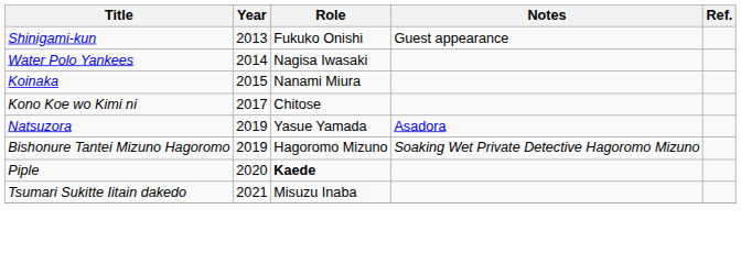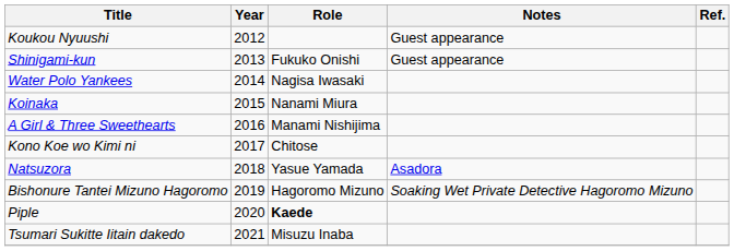 <table class="wikitable sortable">
 <tr>
 <th>Title</th>
 <th>Year</th>
 <th>Role</th>
 <th class="unsortable">Notes</th>
 <th class="unsortable">Ref.</th>
+</tr>
+<tr>
+<td><em>Koukou Nyuushi</em></td>
+<td>2012</td>
+<td></td>
+<td>Guest appearance</td>
+<td></td>
 </tr>
 <tr>
 <td><em><a href='#'>Shinigami-kun</a></em></td>
 <td>2013</td>
 <td>Fukuko Onishi</td>
 <td>Guest appearance</td>
 <td></td>
 </tr>
 <tr>
 <td><em><a href='#'>Water Polo Yankees</a></em></td>
 <td>2014</td>
 <td>Nagisa Iwasaki</td>
 <td></td>
 <td></td>
 </tr>
 <tr>
 <td><em><a href='#'>Koinaka</a></em></td>
 <td>2015</td>
 <td>Nanami Miura</td>
 <td></td>
 <td></td>
 </tr>
 <tr>
+<td><em><a href='#'>A Girl & Three Sweethearts</a></em></td>
+<td>2016</td>
+<td>Manami Nishijima</td>
+<td></td>
+<td></td>
+</tr>
+<tr>
 <td><em>Kono Koe wo Kimi ni</em></td>
 <td>2017</td>
 <td>Chitose</td>
 <td></td>
 <td></td>
 </tr>
 <tr>
 <td><em><a href='#'>Natsuzora</a></em></td>
-<td>2019</td>
+<td>2018</td>
 <td>Yasue Yamada</td>
 <td><a href='#'>Asadora</a></td>
 <td></td>
 </tr>
 <tr>
 <td><em>Bishonure Tantei Mizuno Hagoromo</em></td>
 <td>2019</td>
 <td>Hagoromo Mizuno</td>
 <td><em>Soaking Wet Private Detective Hagoromo Mizuno</em></td>
 <td></td>
 </tr>
 <tr>
 <td><em>Piple</em></td>
 <td>2020</td>
 <td><strong>Kaede</strong></td>
 <td></td>
 <td></td>
 </tr>
 <tr>
 <td><em>Tsumari Sukitte Iitain dakedo</em></td>
 <td>2021</td>
 <td>Misuzu Inaba</td>
 <td></td>
 <td></td>
 </tr>
 <tr>
 </tr>
 </table>
